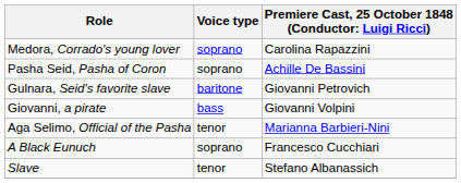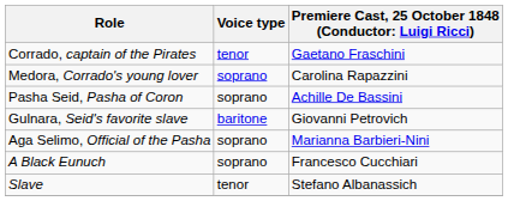 <table class="wikitable">
 <tr>
 <th>Role</th>
 <th>Voice type</th>
 <th>Premiere Cast, 25 October 1848<br>(Conductor: <a href='#'>Luigi Ricci</a>)</th>
+</tr>
+<tr>
+<td>Corrado, <em>captain of the Pirates</em></td>
+<td><a href='#'>tenor</a></td>
+<td><a href='#'>Gaetano Fraschini</a></td>
 </tr>
 <tr>
 <td>Medora, <em>Corrado's young lover</em></td>
 <td><a href='#'>soprano</a></td>
 <td>Carolina Rapazzini</td>
 </tr>
 <tr>
 <td>Pasha Seid, <em>Pasha of Coron</em></td>
 <td>soprano</td>
 <td><a href='#'>Achille De Bassini</a></td>
 </tr>
 <tr>
 <td>Gulnara, <em>Seid's favorite slave</em></td>
 <td><a href='#'>baritone</a></td>
 <td>Giovanni Petrovich</td>
 </tr>
 <tr>
-<td>Giovanni, <em>a pirate</em></td>
-<td><a href='#'>bass</a></td>
-<td>Giovanni Volpini</td>
-</tr>
-<tr>
 <td>Aga Selimo, <em>Official of the Pasha</em></td>
-<td>tenor</td>
+<td>soprano</td>
 <td><a href='#'>Marianna Barbieri-Nini</a></td>
 </tr>
 <tr>
 <td><em>A Black Eunuch</em></td>
 <td>soprano</td>
 <td>Francesco Cucchiari</td>
 </tr>
 <tr>
 <td><em>Slave</em></td>
 <td>tenor</td>
 <td>Stefano Albanassich</td>
 </tr>
 <tr>
 </tr>
 </table>
